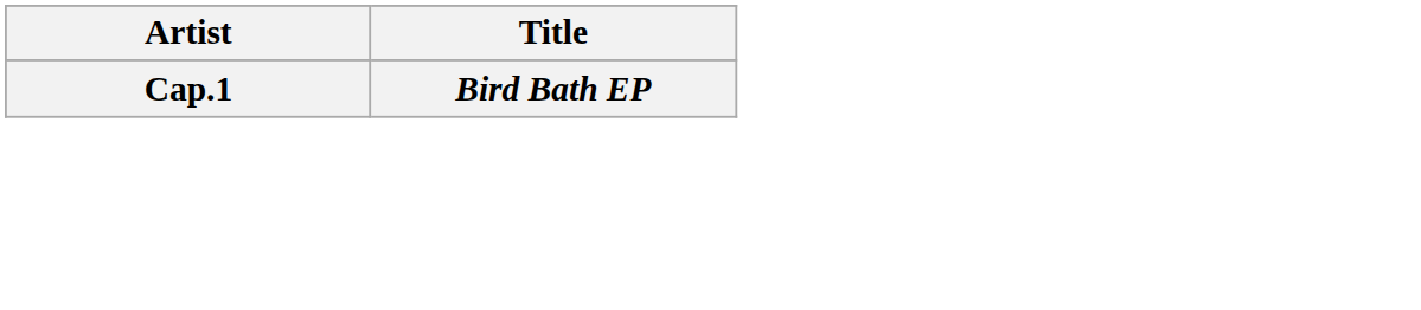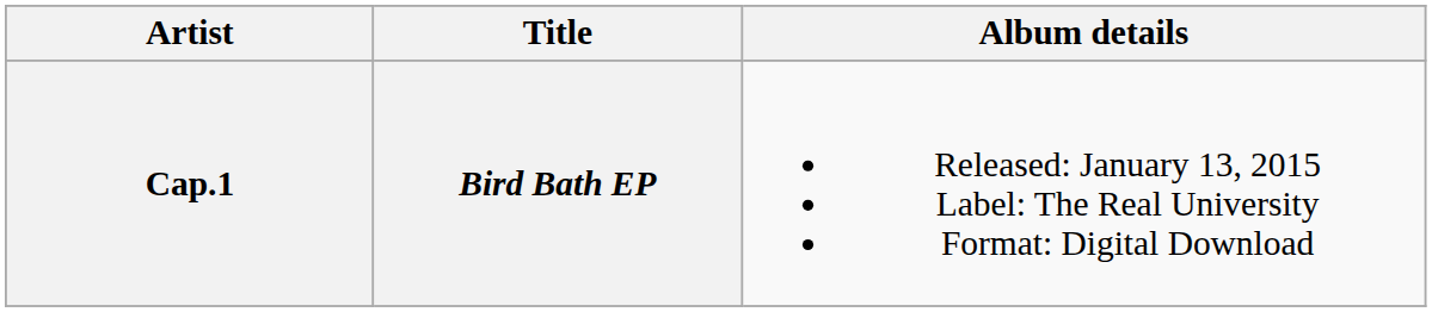 <table class="wikitable plainrowheaders" style="text-align:center;">
 <tr>
 <th scope="col" rowspan="1" style="width:10em;">Artist</th>
 <th scope="col" rowspan="1" style="width:10em;">Title</th>
+<th scope="col" rowspan="1" style="width:19em;">Album details</th>
 </tr>
 <tr>
 <th scope="row">Cap.1</th>
 <th scope="row"><em>Bird Bath EP</em></th>
+<td><br><ul><li>Released: January 13, 2015</li><li>Label: The Real University</li><li>Format: Digital Download</li></ul></td>
 </tr>
 </table>
